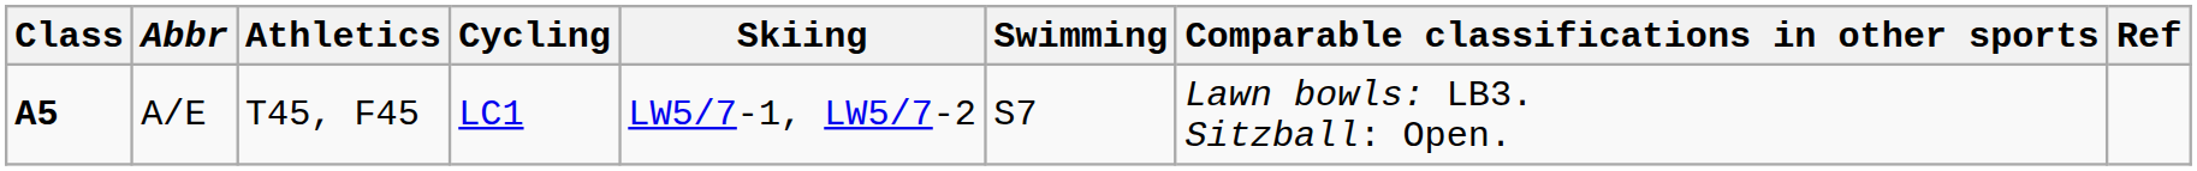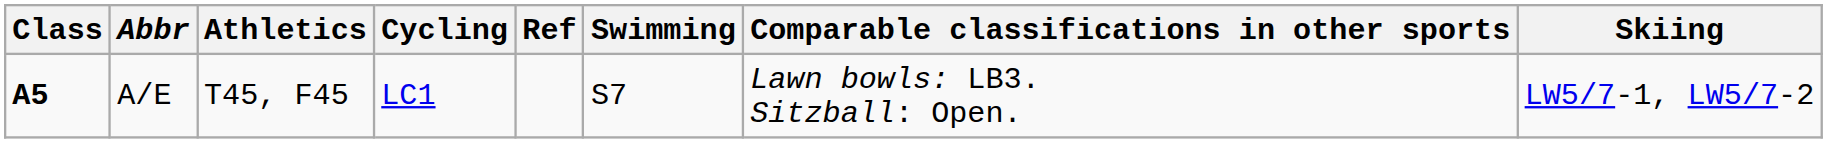 <table class="wikitable sortable">
 <tr>
 <th>Class</th>
 <th><em>Abbr</em></th>
 <th>Athletics</th>
 <th>Cycling</th>
-<th>Skiing</th>
+<th>Ref</th>
 <th>Swimming</th>
 <th>Comparable classifications in other sports</th>
-<th>Ref</th>
+<th>Skiing</th>
 </tr>
 <tr>
 <td><strong>A5</strong></td>
 <td>A/E</td>
 <td>T45, F45</td>
 <td><a href='#'>LC1</a></td>
-<td><a href='#'>LW5/7</a>-1, <a href='#'>LW5/7</a>-2</td>
+<td></td>
 <td>S7</td>
 <td><em>Lawn bowls:</em> LB3.<br><em>Sitzball</em>: Open.</td>
-<td></td>
+<td><a href='#'>LW5/7</a>-1, <a href='#'>LW5/7</a>-2</td>
 </tr>
 </table>
